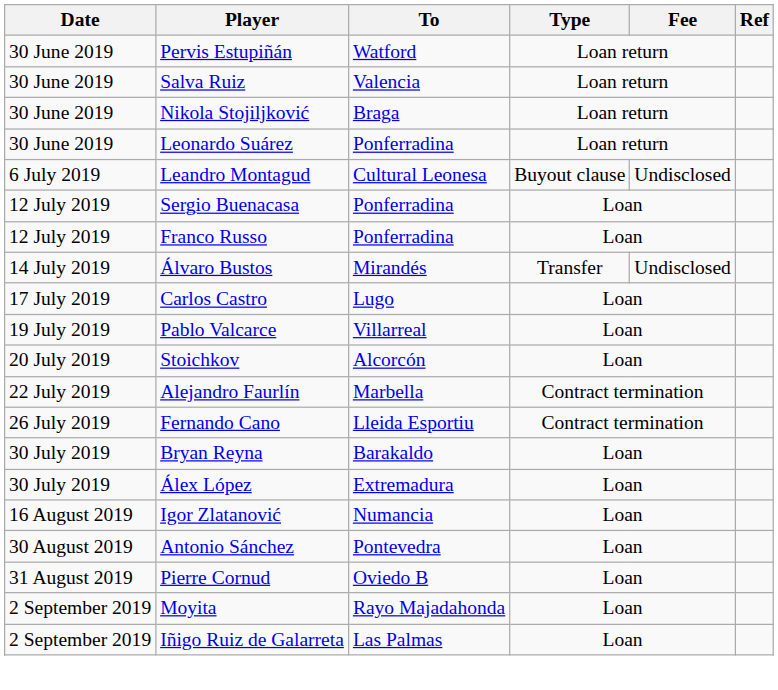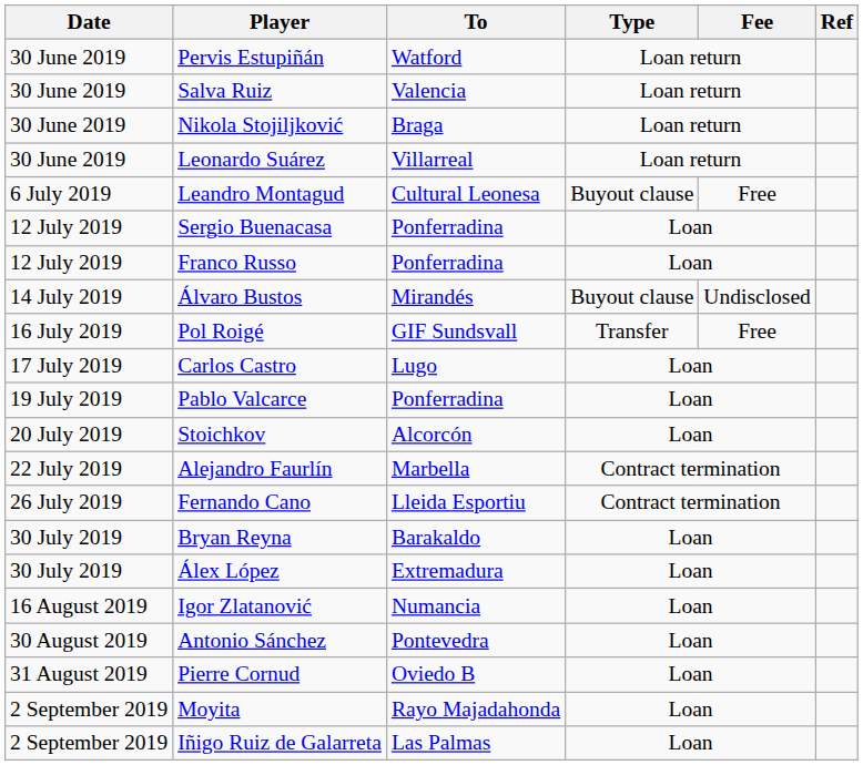 <table class="wikitable">
 <tr>
 <th>Date</th>
 <th>Player</th>
 <th>To</th>
 <th>Type</th>
 <th>Fee</th>
 <th>Ref</th>
 </tr>
 <tr>
 <td>30 June 2019</td>
 <td> <a href='#'>Pervis Estupiñán</a></td>
 <td> <a href='#'>Watford</a></td>
 <td align=center colspan=2>Loan return</td>
 <td align=center></td>
 </tr>
 <tr>
 <td>30 June 2019</td>
 <td> <a href='#'>Salva Ruiz</a></td>
 <td><a href='#'>Valencia</a></td>
 <td align=center colspan=2>Loan return</td>
 <td align=center></td>
 </tr>
 <tr>
 <td>30 June 2019</td>
 <td> <a href='#'>Nikola Stojiljković</a></td>
 <td> <a href='#'>Braga</a></td>
 <td align=center colspan=2>Loan return</td>
 <td align=center></td>
 </tr>
 <tr>
 <td>30 June 2019</td>
 <td> <a href='#'>Leonardo Suárez</a></td>
-<td><a href='#'>Ponferradina</a></td>
+<td><a href='#'>Villarreal</a></td>
 <td align=center colspan=2>Loan return</td>
 <td align=center></td>
 </tr>
 <tr>
 <td>6 July 2019</td>
 <td> <a href='#'>Leandro Montagud</a></td>
 <td><a href='#'>Cultural Leonesa</a></td>
 <td align=center>Buyout clause</td>
-<td align=center>Undisclosed</td>
+<td align=center>Free</td>
 <td align=center></td>
 </tr>
 <tr>
 <td>12 July 2019</td>
 <td> <a href='#'>Sergio Buenacasa</a></td>
 <td><a href='#'>Ponferradina</a></td>
 <td align=center colspan=2>Loan</td>
 <td align=center></td>
 </tr>
 <tr>
 <td>12 July 2019</td>
 <td> <a href='#'>Franco Russo</a></td>
 <td><a href='#'>Ponferradina</a></td>
 <td align=center colspan=2>Loan</td>
 <td align=center></td>
 </tr>
 <tr>
 <td>14 July 2019</td>
 <td> <a href='#'>Álvaro Bustos</a></td>
 <td><a href='#'>Mirandés</a></td>
+<td align=center>Buyout clause</td>
+<td align=center>Undisclosed</td>
+<td align=center></td>
+</tr>
+<tr>
+<td>16 July 2019</td>
+<td> <a href='#'>Pol Roigé</a></td>
+<td> <a href='#'>GIF Sundsvall</a></td>
 <td align=center>Transfer</td>
-<td align=center>Undisclosed</td>
+<td align=center>Free</td>
 <td align=center></td>
 </tr>
 <tr>
 <td>17 July 2019</td>
 <td> <a href='#'>Carlos Castro</a></td>
 <td><a href='#'>Lugo</a></td>
 <td align=center colspan=2>Loan</td>
 <td align=center></td>
 </tr>
 <tr>
 <td>19 July 2019</td>
 <td> <a href='#'>Pablo Valcarce</a></td>
-<td><a href='#'>Villarreal</a></td>
+<td><a href='#'>Ponferradina</a></td>
 <td align=center colspan=2>Loan</td>
 <td align=center></td>
 </tr>
 <tr>
 <td>20 July 2019</td>
 <td> <a href='#'>Stoichkov</a></td>
 <td><a href='#'>Alcorcón</a></td>
 <td align=center colspan=2>Loan</td>
 <td align=center></td>
 </tr>
 <tr>
 <td>22 July 2019</td>
 <td> <a href='#'>Alejandro Faurlín</a></td>
 <td><a href='#'>Marbella</a></td>
 <td align=center colspan=2>Contract termination</td>
 <td align=center></td>
 </tr>
 <tr>
 <td>26 July 2019</td>
 <td> <a href='#'>Fernando Cano</a></td>
 <td><a href='#'>Lleida Esportiu</a></td>
 <td align=center colspan=2>Contract termination</td>
 <td align=center></td>
 </tr>
 <tr>
 <td>30 July 2019</td>
 <td> <a href='#'>Bryan Reyna</a></td>
 <td><a href='#'>Barakaldo</a></td>
 <td align=center colspan=2>Loan</td>
 <td align=center></td>
 </tr>
 <tr>
 <td>30 July 2019</td>
 <td> <a href='#'>Álex López</a></td>
 <td><a href='#'>Extremadura</a></td>
 <td align=center colspan=2>Loan</td>
 <td align=center></td>
 </tr>
 <tr>
 <td>16 August 2019</td>
 <td> <a href='#'>Igor Zlatanović</a></td>
 <td><a href='#'>Numancia</a></td>
 <td align=center colspan=2>Loan</td>
 <td align=center></td>
 </tr>
 <tr>
 <td>30 August 2019</td>
 <td> <a href='#'>Antonio Sánchez</a></td>
 <td><a href='#'>Pontevedra</a></td>
 <td align=center colspan=2>Loan</td>
 <td align=center></td>
 </tr>
 <tr>
 <td>31 August 2019</td>
 <td> <a href='#'>Pierre Cornud</a></td>
 <td><a href='#'>Oviedo B</a></td>
 <td align=center colspan=2>Loan</td>
 <td align=center></td>
 </tr>
 <tr>
 <td>2 September 2019</td>
 <td> <a href='#'>Moyita</a></td>
 <td><a href='#'>Rayo Majadahonda</a></td>
 <td align=center colspan=2>Loan</td>
 <td align=center></td>
 </tr>
 <tr>
 <td>2 September 2019</td>
 <td> <a href='#'>Iñigo Ruiz de Galarreta</a></td>
 <td><a href='#'>Las Palmas</a></td>
 <td align=center colspan=2>Loan</td>
 <td align=center></td>
 </tr>
 </table>
